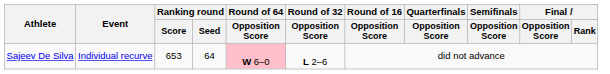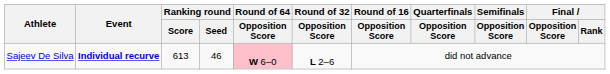 <table class="wikitable" style="font-size:90%">
 <tr>
 <th rowspan=2>Athlete</th>
 <th rowspan=2>Event</th>
 <th colspan="2">Ranking round</th>
 <th>Round of 64</th>
 <th>Round of 32</th>
 <th>Round of 16</th>
 <th>Quarterfinals</th>
 <th>Semifinals</th>
 <th colspan="2">Final / </th>
 </tr>
 <tr style="font-size:95%">
 <th>Score</th>
 <th>Seed</th>
 <th>Opposition<br>Score</th>
 <th>Opposition<br>Score</th>
 <th>Opposition<br>Score</th>
 <th>Opposition<br>Score</th>
 <th>Opposition<br>Score</th>
 <th>Opposition<br>Score</th>
 <th>Rank</th>
 </tr>
 <tr align=center>
 <td align=left><a href='#'>Sajeev De Silva</a></td>
-<td align=left><a href='#'>Individual recurve</a></td>
-<td>653</td>
-<td>64</td>
+<td align=left><strong><a href='#'>Individual recurve</a></strong></td>
+<td>613</td>
+<td>46</td>
 <td style="background: pink;"><br><strong>W</strong> 6–0</td>
 <td><br><strong>L</strong> 2–6</td>
 <td colspan=5>did not advance</td>
 </tr>
 </table>
